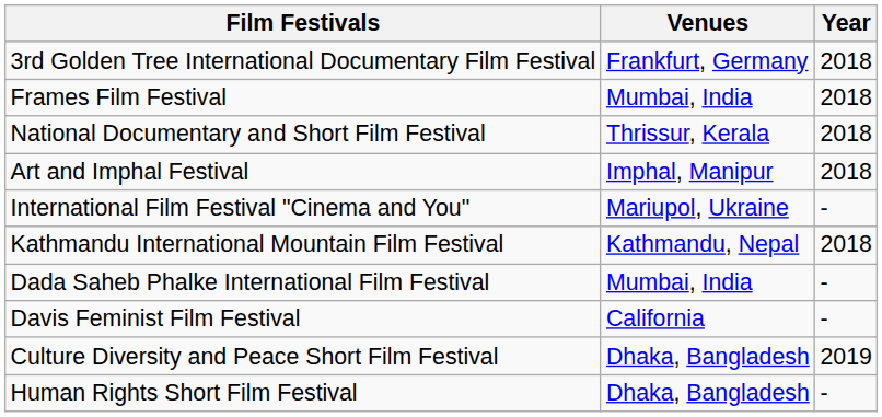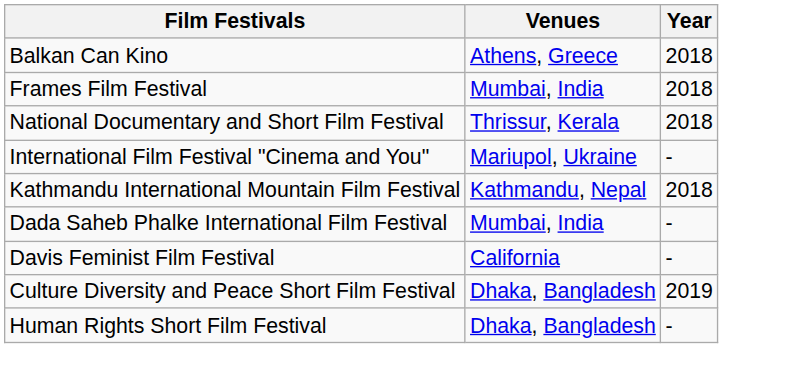 <table class="wikitable">
 <tr>
 <th>Film Festivals</th>
 <th>Venues</th>
 <th>Year</th>
 </tr>
 <tr>
-<td>3rd Golden Tree International Documentary Film Festival</td>
-<td><a href='#'>Frankfurt</a>, <a href='#'>Germany</a></td>
+<td>Balkan Can Kino</td>
+<td><a href='#'>Athens</a>, <a href='#'>Greece</a></td>
 <td>2018</td>
 </tr>
 <tr>
 <td>Frames Film Festival</td>
 <td><a href='#'>Mumbai</a>, <a href='#'>India</a></td>
 <td>2018</td>
 </tr>
 <tr>
 <td>National Documentary and Short Film Festival</td>
 <td><a href='#'>Thrissur</a>, <a href='#'>Kerala</a></td>
-<td>2018</td>
-</tr>
-<tr>
-<td>Art and Imphal Festival</td>
-<td><a href='#'>Imphal</a>, <a href='#'>Manipur</a></td>
 <td>2018</td>
 </tr>
 <tr>
 <td>International Film Festival "Cinema and You"</td>
 <td><a href='#'>Mariupol</a>, <a href='#'>Ukraine</a></td>
 <td>-</td>
 </tr>
 <tr>
 <td>Kathmandu International Mountain Film Festival</td>
 <td><a href='#'>Kathmandu</a>, <a href='#'>Nepal</a></td>
 <td>2018</td>
 </tr>
 <tr>
 <td>Dada Saheb Phalke International Film Festival</td>
 <td><a href='#'>Mumbai</a>, <a href='#'>India</a></td>
 <td>-</td>
 </tr>
 <tr>
 <td>Davis Feminist Film Festival</td>
 <td><a href='#'>California</a></td>
 <td>-</td>
 </tr>
 <tr>
 <td>Culture Diversity and Peace Short Film Festival</td>
 <td><a href='#'>Dhaka</a>, <a href='#'>Bangladesh</a></td>
 <td>2019</td>
 </tr>
 <tr>
 <td>Human Rights Short Film Festival</td>
 <td><a href='#'>Dhaka</a>, <a href='#'>Bangladesh</a></td>
 <td>-</td>
 </tr>
 </table>
